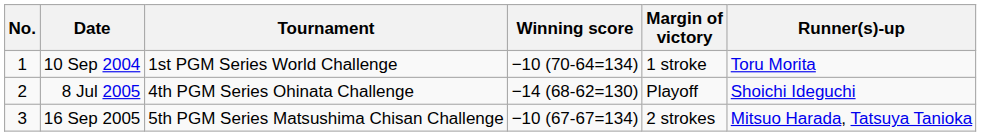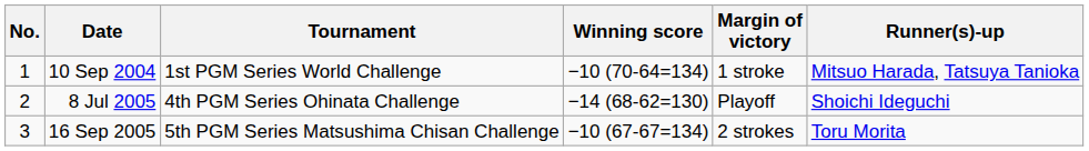 <table class="wikitable" style="font-size:95%;">
 <tr>
 <th>No.</th>
 <th>Date</th>
 <th>Tournament</th>
 <th>Winning score</th>
 <th>Margin of<br>victory</th>
 <th>Runner(s)-up</th>
 </tr>
 <tr>
 <td align=center>1</td>
 <td align=right>10 Sep <a href='#'>2004</a></td>
 <td>1st PGM Series World Challenge</td>
 <td>−10 (70-64=134)</td>
 <td>1 stroke</td>
-<td> <a href='#'>Toru Morita</a></td>
+<td> <a href='#'>Mitsuo Harada</a>,  <a href='#'>Tatsuya Tanioka</a></td>
 </tr>
 <tr>
 <td align=center>2</td>
 <td align=right>8 Jul <a href='#'>2005</a></td>
 <td>4th PGM Series Ohinata Challenge</td>
 <td>−14 (68-62=130)</td>
 <td>Playoff</td>
 <td> <a href='#'>Shoichi Ideguchi</a></td>
 </tr>
 <tr>
 <td align=center>3</td>
 <td align=right>16 Sep 2005</td>
 <td>5th PGM Series Matsushima Chisan Challenge</td>
 <td>−10 (67-67=134)</td>
 <td>2 strokes</td>
-<td> <a href='#'>Mitsuo Harada</a>,  <a href='#'>Tatsuya Tanioka</a></td>
+<td> <a href='#'>Toru Morita</a></td>
 </tr>
 </table>
